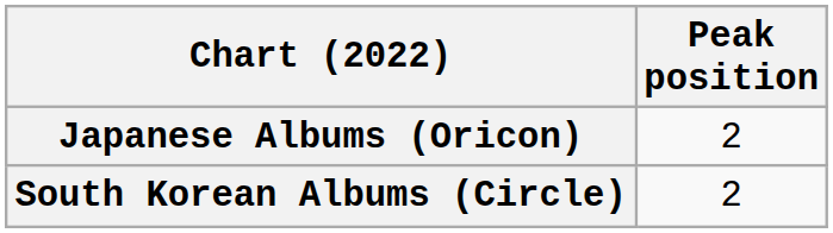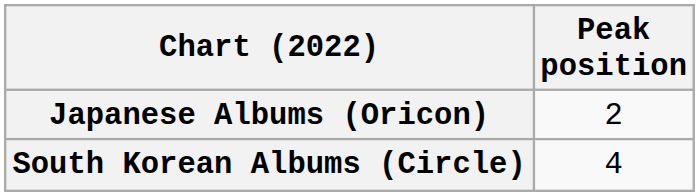 <table class="wikitable sortable plainrowheaders" style="text-align:center">
 <tr>
 <th scope="col">Chart (2022)</th>
 <th scope="col">Peak<br>position</th>
 </tr>
 <tr>
 <th scope="row">Japanese Albums (Oricon)</th>
 <td>2</td>
 </tr>
 <tr>
 <th scope="row">South Korean Albums (Circle)</th>
-<td>2</td>
+<td>4</td>
 </tr>
 </table>
